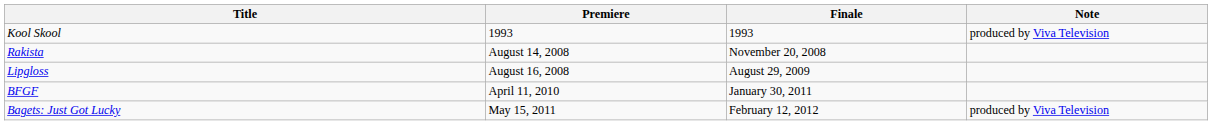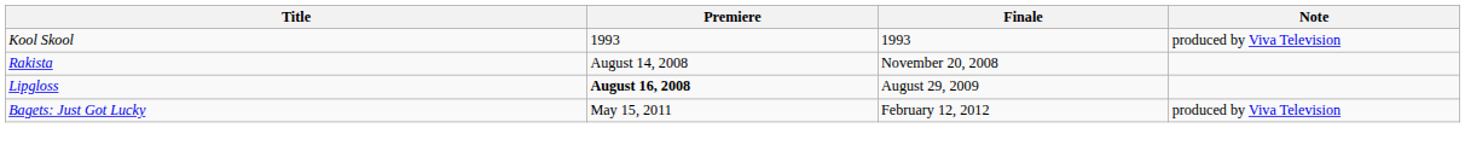 <table class="wikitable sortable" width="100%">
 <tr>
 <th style="width:40%;">Title</th>
 <th style="width:20%;">Premiere</th>
 <th style="width:20%;">Finale</th>
 <th style="width:20%;">Note</th>
 </tr>
 <tr>
 <td><em>Kool Skool</em></td>
 <td>1993</td>
 <td>1993</td>
 <td>produced by <a href='#'>Viva Television</a></td>
 </tr>
 <tr>
 <td><em><a href='#'>Rakista</a></em></td>
 <td>August 14, 2008</td>
 <td>November 20, 2008</td>
 <td></td>
 </tr>
 <tr>
 <td><em><a href='#'>Lipgloss</a></em></td>
-<td>August 16, 2008</td>
+<td><strong>August 16, 2008</strong></td>
 <td>August 29, 2009</td>
-<td></td>
-</tr>
-<tr>
-<td><em><a href='#'>BFGF</a></em></td>
-<td>April 11, 2010</td>
-<td>January 30, 2011</td>
 <td></td>
 </tr>
 <tr>
 <td><em><a href='#'>Bagets: Just Got Lucky</a></em></td>
 <td>May 15, 2011</td>
 <td>February 12, 2012</td>
 <td>produced by <a href='#'>Viva Television</a></td>
 </tr>
 </table>
